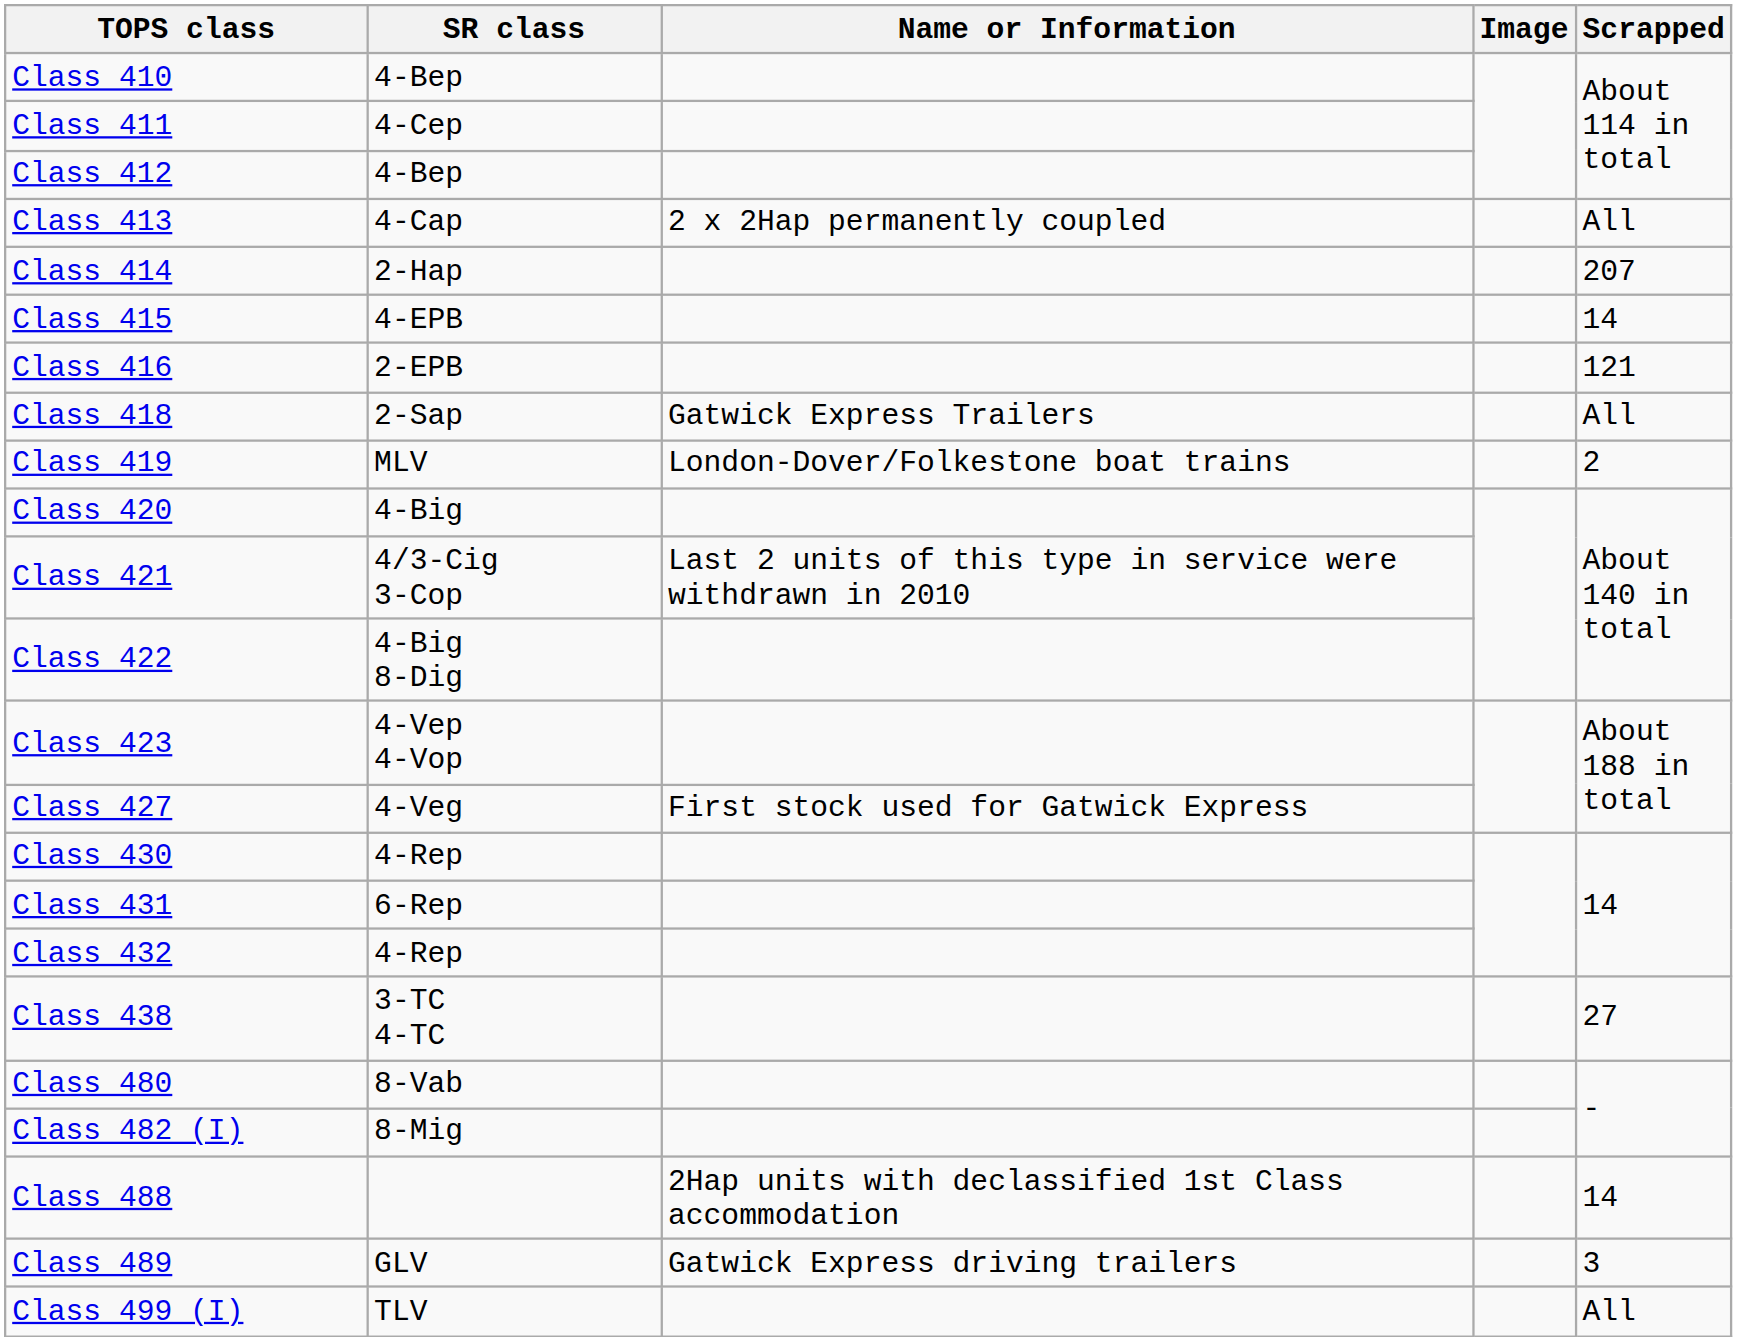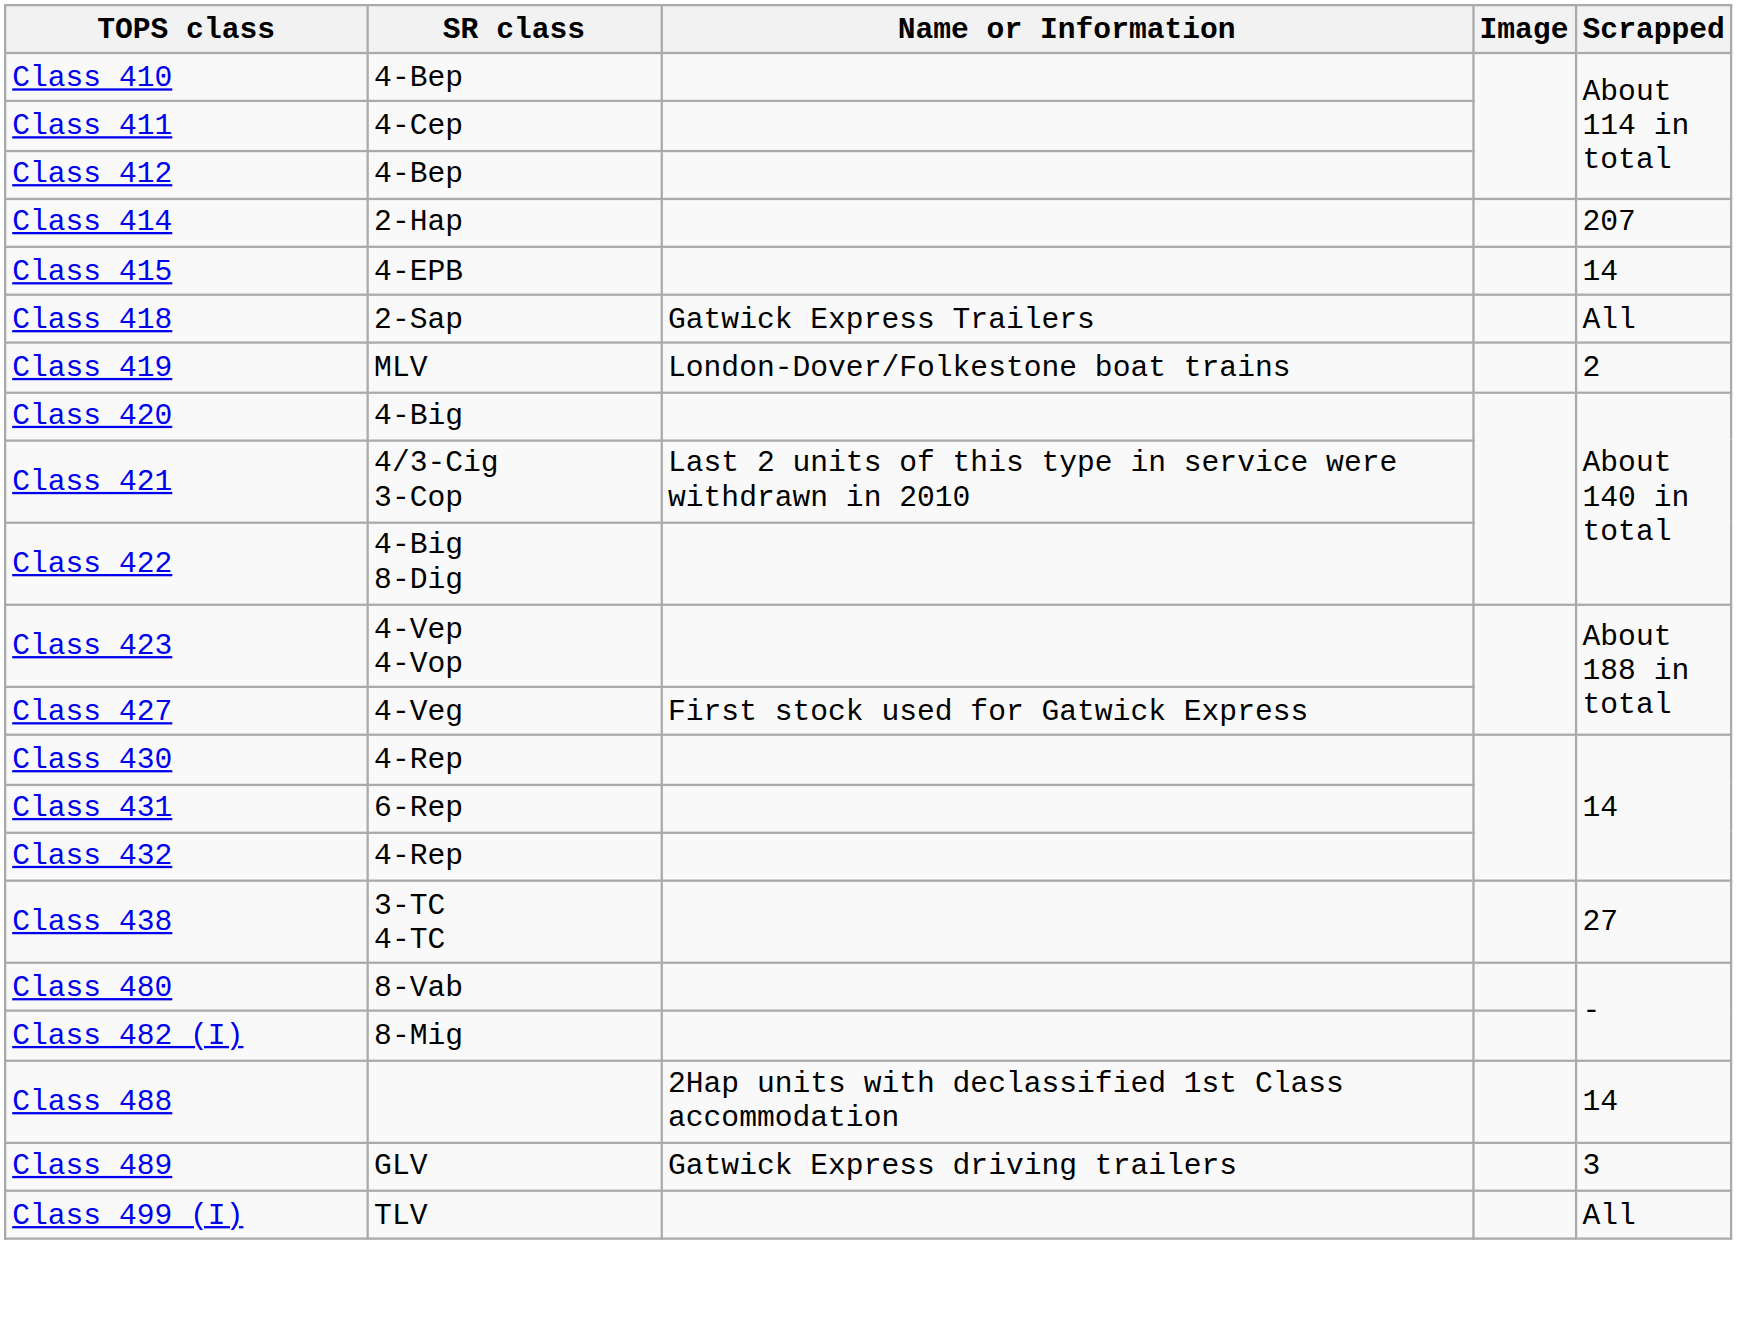 <table class="wikitable" width=60%>
 <tr>
 <th width=25%>TOPS class</th>
 <th width=20%>SR class</th>
 <th width=55%>Name or Information</th>
 <th width=55%>Image</th>
 <th width=10%>Scrapped</th>
 </tr>
 <tr>
 <td><a href='#'>Class 410</a></td>
 <td>4-Bep</td>
 <td></td>
 <td rowspan=3></td>
 <td rowspan=3>About 114 in total</td>
 </tr>
 <tr>
 <td><a href='#'>Class 411</a></td>
 <td>4-Cep</td>
 <td></td>
 </tr>
 <tr>
 <td><a href='#'>Class 412</a></td>
 <td>4-Bep</td>
 <td></td>
 </tr>
 <tr>
-<td><a href='#'>Class 413</a></td>
-<td>4-Cap</td>
-<td>2 x 2Hap permanently coupled</td>
-<td></td>
-<td>All</td>
-</tr>
-<tr>
 <td><a href='#'>Class 414</a></td>
 <td>2-Hap</td>
 <td></td>
 <td></td>
 <td>207</td>
 </tr>
 <tr>
 <td><a href='#'>Class 415</a></td>
 <td>4-EPB</td>
 <td></td>
 <td></td>
 <td>14</td>
-</tr>
-<tr>
-<td><a href='#'>Class 416</a></td>
-<td>2-EPB</td>
-<td></td>
-<td></td>
-<td>121</td>
 </tr>
 <tr>
 <td><a href='#'>Class 418</a></td>
 <td>2-Sap</td>
 <td>Gatwick Express Trailers</td>
 <td></td>
 <td>All</td>
 </tr>
 <tr>
 <td><a href='#'>Class 419</a></td>
 <td>MLV</td>
 <td>London-Dover/Folkestone boat trains</td>
 <td></td>
 <td>2</td>
 </tr>
 <tr>
 <td><a href='#'>Class 420</a></td>
 <td>4-Big</td>
 <td></td>
 <td rowspan=3></td>
 <td rowspan=3>About 140 in total</td>
 </tr>
 <tr>
 <td><a href='#'>Class 421</a></td>
 <td>4/3-Cig<br>3-Cop</td>
 <td>Last 2 units of this type in service were withdrawn in 2010</td>
 </tr>
 <tr>
 <td><a href='#'>Class 422</a></td>
 <td>4-Big<br>8-Dig</td>
 <td></td>
 </tr>
 <tr>
 <td><a href='#'>Class 423</a></td>
 <td>4-Vep<br>4-Vop</td>
 <td></td>
 <td rowspan=2></td>
 <td rowspan=2>About 188 in total</td>
 </tr>
 <tr>
 <td><a href='#'>Class 427</a></td>
 <td>4-Veg</td>
 <td>First stock used for Gatwick Express</td>
 </tr>
 <tr>
 <td><a href='#'>Class 430</a></td>
 <td>4-Rep</td>
 <td></td>
 <td rowspan=3></td>
 <td rowspan=3>14</td>
 </tr>
 <tr>
 <td><a href='#'>Class 431</a></td>
 <td>6-Rep</td>
 <td></td>
 </tr>
 <tr>
 <td><a href='#'>Class 432</a></td>
 <td>4-Rep</td>
 <td></td>
 </tr>
 <tr>
 <td><a href='#'>Class 438</a></td>
 <td>3-TC<br>4-TC</td>
 <td></td>
 <td></td>
 <td>27</td>
 </tr>
 <tr>
 <td><a href='#'>Class 480</a></td>
 <td>8-Vab</td>
 <td></td>
 <td></td>
 <td rowspan=2>-</td>
 </tr>
 <tr>
 <td><a href='#'>Class 482 (I)</a></td>
 <td>8-Mig</td>
 <td></td>
 <td></td>
 </tr>
 <tr>
 <td><a href='#'>Class 488</a></td>
 <td></td>
 <td>2Hap units with declassified 1st Class accommodation</td>
 <td></td>
 <td>14</td>
 </tr>
 <tr>
 <td><a href='#'>Class 489</a></td>
 <td>GLV</td>
 <td>Gatwick Express driving trailers</td>
 <td></td>
 <td>3</td>
 </tr>
 <tr>
 <td><a href='#'>Class 499 (I)</a></td>
 <td>TLV</td>
 <td></td>
 <td></td>
 <td>All</td>
 </tr>
 </table>
